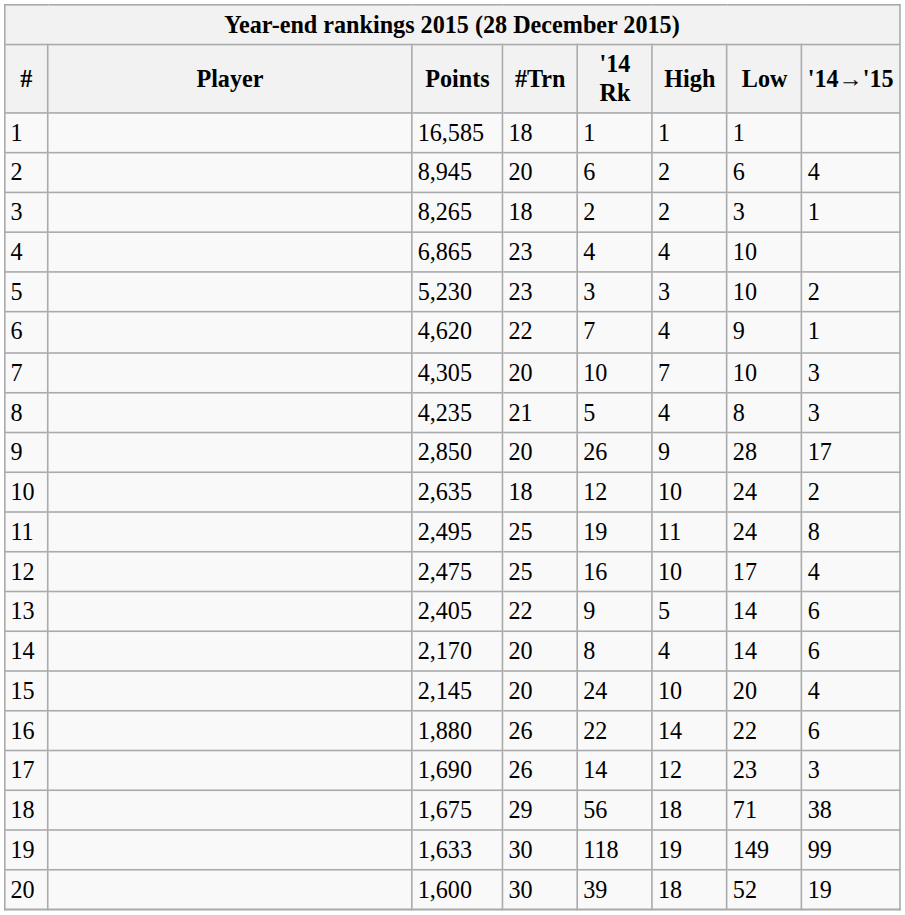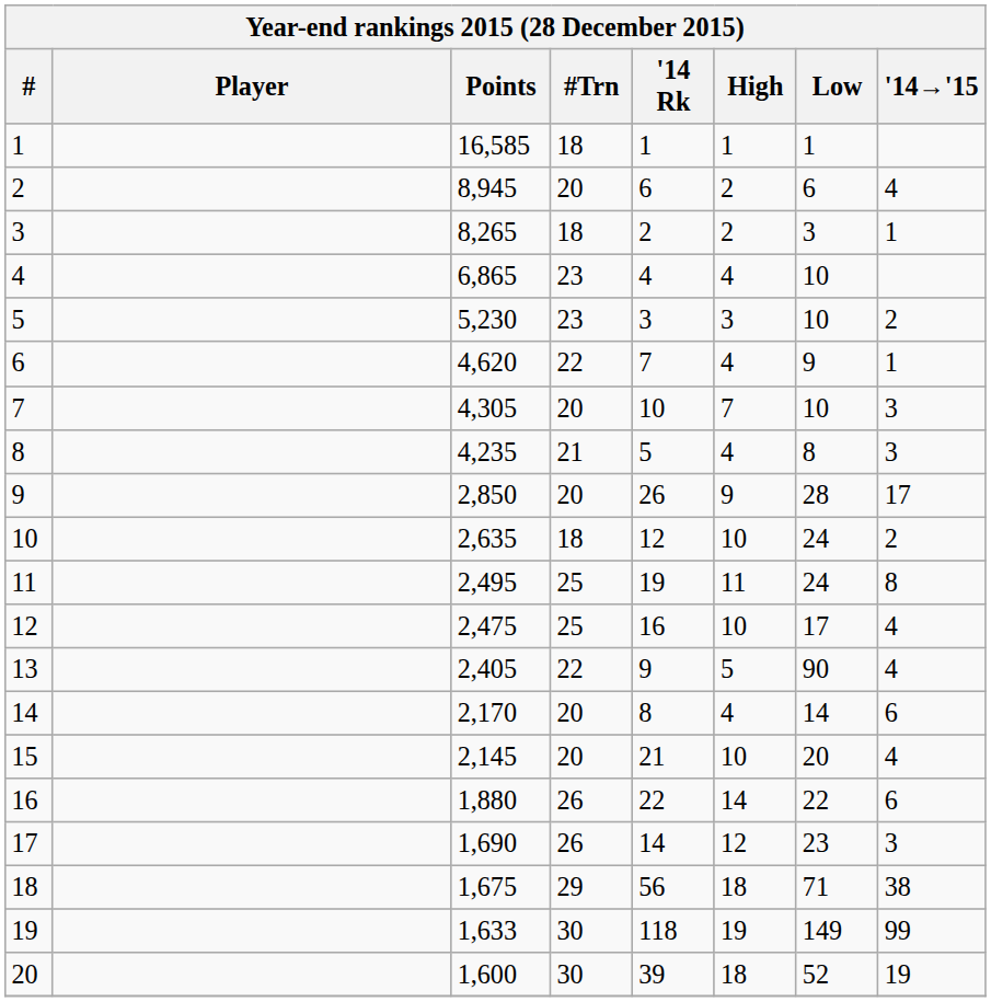 <table class="wikitable" style="font-size:95%">
 <tr>
 <th colspan=8>Year-end rankings 2015 (28 December 2015)</th>
 </tr>
 <tr>
 <th width=20>#</th>
 <th width=222>Player</th>
 <th width=50>Points</th>
 <th width=40>#Trn</th>
 <th width=40>'14 Rk</th>
 <th width=40>High</th>
 <th width=40>Low</th>
 <th width=50>'14→'15</th>
 </tr>
 <tr>
 <td>1</td>
 <td align=left></td>
 <td>16,585</td>
 <td>18</td>
 <td>1</td>
 <td>1</td>
 <td>1</td>
 <td></td>
 </tr>
 <tr>
 <td>2</td>
 <td align=left></td>
 <td>8,945</td>
 <td>20</td>
 <td>6</td>
 <td>2</td>
 <td>6</td>
 <td> 4</td>
 </tr>
 <tr>
 <td>3</td>
 <td align=left></td>
 <td>8,265</td>
 <td>18</td>
 <td>2</td>
 <td>2</td>
 <td>3</td>
 <td> 1</td>
 </tr>
 <tr>
 <td>4</td>
 <td align=left></td>
 <td>6,865</td>
 <td>23</td>
 <td>4</td>
 <td>4</td>
 <td>10</td>
 <td></td>
 </tr>
 <tr>
 <td>5</td>
 <td align=left></td>
 <td>5,230</td>
 <td>23</td>
 <td>3</td>
 <td>3</td>
 <td>10</td>
 <td> 2</td>
 </tr>
 <tr>
 <td>6</td>
 <td align=left></td>
 <td>4,620</td>
 <td>22</td>
 <td>7</td>
 <td>4</td>
 <td>9</td>
 <td> 1</td>
 </tr>
 <tr>
 <td>7</td>
 <td align=left></td>
 <td>4,305</td>
 <td>20</td>
 <td>10</td>
 <td>7</td>
 <td>10</td>
 <td> 3</td>
 </tr>
 <tr>
 <td>8</td>
 <td align=left></td>
 <td>4,235</td>
 <td>21</td>
 <td>5</td>
 <td>4</td>
 <td>8</td>
 <td> 3</td>
 </tr>
 <tr>
 <td>9</td>
 <td align=left></td>
 <td>2,850</td>
 <td>20</td>
 <td>26</td>
 <td>9</td>
 <td>28</td>
 <td> 17</td>
 </tr>
 <tr>
 <td>10</td>
 <td align=left></td>
 <td>2,635</td>
 <td>18</td>
 <td>12</td>
 <td>10</td>
 <td>24</td>
 <td> 2</td>
 </tr>
 <tr>
 <td>11</td>
 <td align=left></td>
 <td>2,495</td>
 <td>25</td>
 <td>19</td>
 <td>11</td>
 <td>24</td>
 <td> 8</td>
 </tr>
 <tr>
 <td>12</td>
 <td align=left></td>
 <td>2,475</td>
 <td>25</td>
 <td>16</td>
 <td>10</td>
 <td>17</td>
 <td> 4</td>
 </tr>
 <tr>
 <td>13</td>
 <td align=left></td>
 <td>2,405</td>
 <td>22</td>
 <td>9</td>
 <td>5</td>
-<td>14</td>
-<td> 6</td>
+<td>90</td>
+<td> 4</td>
 </tr>
 <tr>
 <td>14</td>
 <td align=left></td>
 <td>2,170</td>
 <td>20</td>
 <td>8</td>
 <td>4</td>
 <td>14</td>
 <td> 6</td>
 </tr>
 <tr>
 <td>15</td>
 <td align=left></td>
 <td>2,145</td>
 <td>20</td>
-<td>24</td>
+<td>21</td>
 <td>10</td>
 <td>20</td>
 <td> 4</td>
 </tr>
 <tr>
 <td>16</td>
 <td align=left></td>
 <td>1,880</td>
 <td>26</td>
 <td>22</td>
 <td>14</td>
 <td>22</td>
 <td> 6</td>
 </tr>
 <tr>
 <td>17</td>
 <td align=left></td>
 <td>1,690</td>
 <td>26</td>
 <td>14</td>
 <td>12</td>
 <td>23</td>
 <td> 3</td>
 </tr>
 <tr>
 <td>18</td>
 <td align=left></td>
 <td>1,675</td>
 <td>29</td>
 <td>56</td>
 <td>18</td>
 <td>71</td>
 <td> 38</td>
 </tr>
 <tr>
 <td>19</td>
 <td align=left></td>
 <td>1,633</td>
 <td>30</td>
 <td>118</td>
 <td>19</td>
 <td>149</td>
 <td> 99</td>
 </tr>
 <tr>
 <td>20</td>
 <td align=left></td>
 <td>1,600</td>
 <td>30</td>
 <td>39</td>
 <td>18</td>
 <td>52</td>
 <td> 19</td>
 </tr>
 <tr>
 </tr>
 </table>
